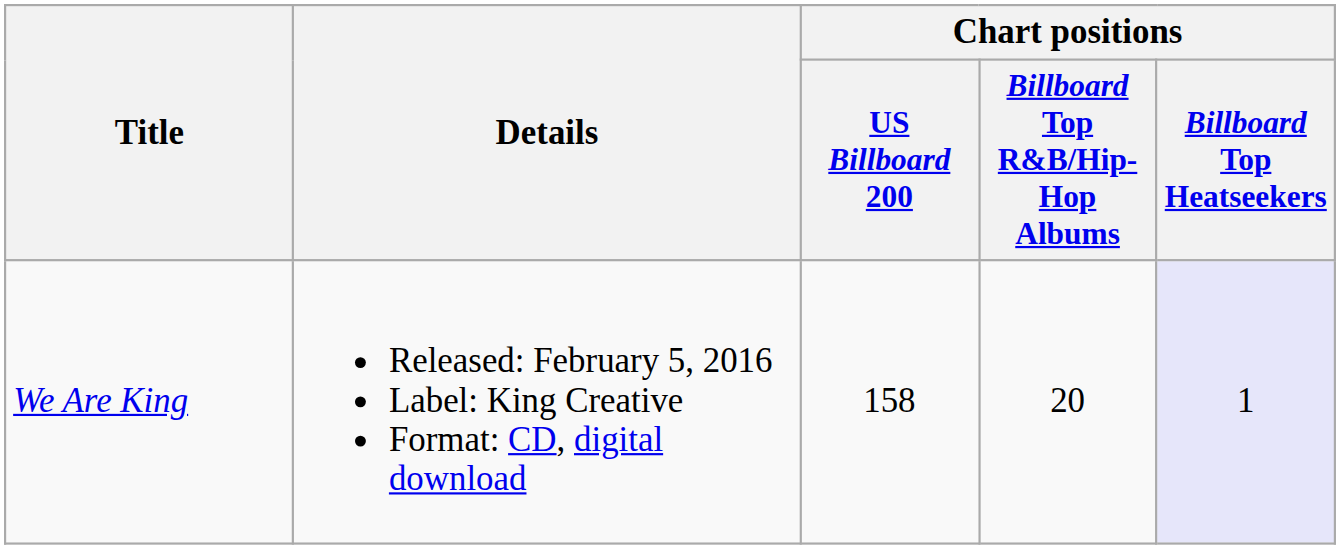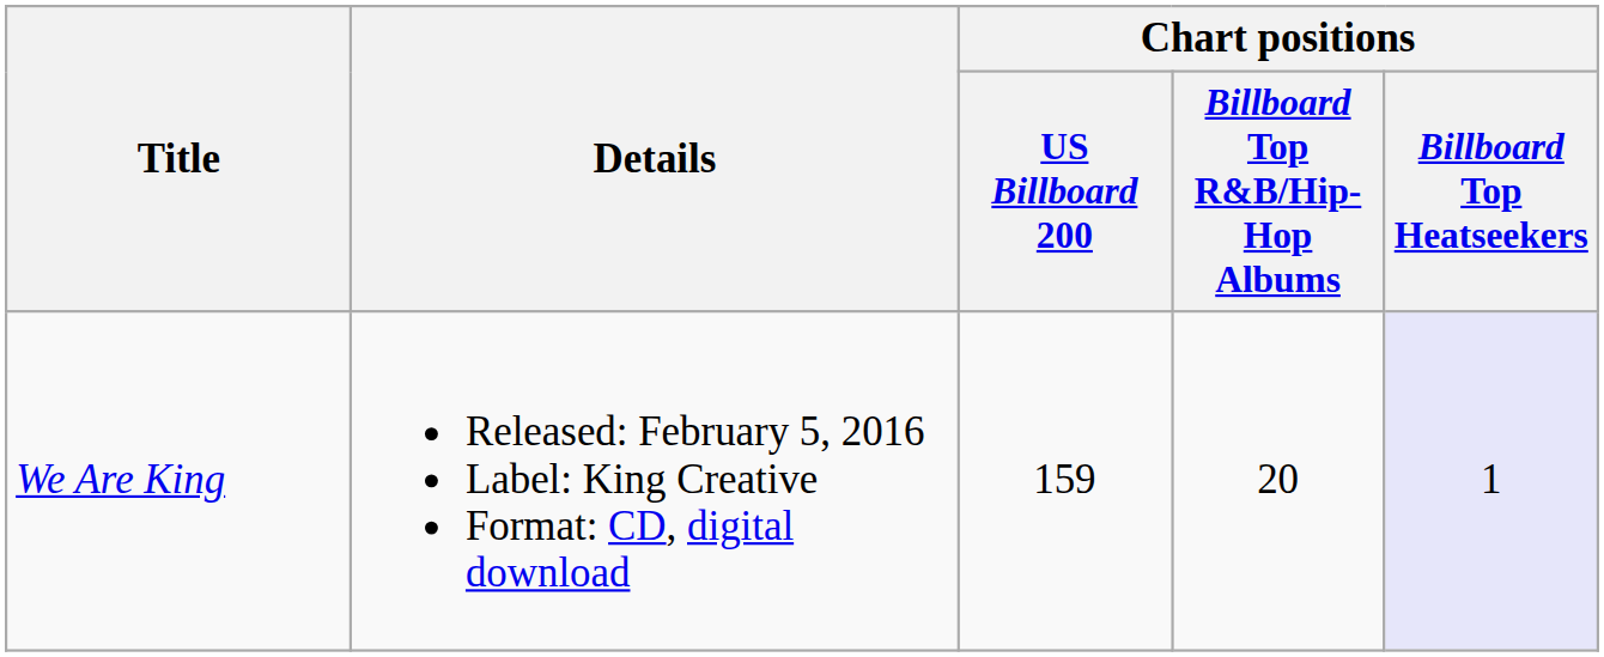 <table class="wikitable">
 <tr style="background:#efefef;">
 <th rowspan="2" style="width:125px;">Title</th>
 <th rowspan="2" style="width:225px;">Details</th>
 <th colspan="3">Chart positions</th>
 </tr>
 <tr style="background:#efefef;">
 <th style="width:75px; font-size:90%;"><a href='#'>US <em>Billboard</em> 200</a><br></th>
 <th style="width:75px; font-size:90%;"><a href='#'><em>Billboard</em> Top R&B/Hip-Hop Albums</a><br></th>
 <th style="width:75px; font-size:90%;"><a href='#'><em>Billboard</em> Top Heatseekers</a><br></th>
 </tr>
 <tr>
 <td><em><a href='#'>We Are King</a></em></td>
 <td><br><ul><li>Released: February 5, 2016</li><li>Label: King Creative</li><li>Format: <a href='#'>CD</a>, <a href='#'>digital download</a></li></ul></td>
-<td style="text-align:center;">158</td>
+<td style="text-align:center;">159</td>
 <td style="text-align:center;">20</td>
 <td style="background: lavender; text-align:center;">1</td>
 </tr>
 </table>
